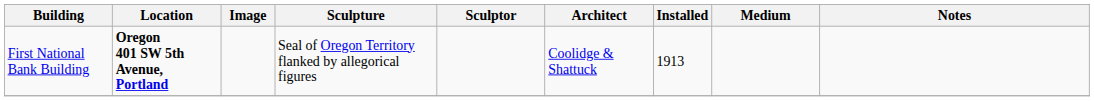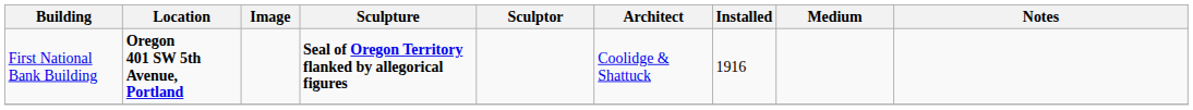 <table class="wikitable sortable">
 <tr>
 <th width="10%">Building</th>
 <th width="10%">Location</th>
 <th width="5%">Image</th>
 <th width="15%">Sculpture</th>
 <th width="10%">Sculptor</th>
 <th width="10%">Architect</th>
 <th width="5%">Installed</th>
 <th width="10%">Medium</th>
 <th width="25%">Notes</th>
 </tr>
 <tr>
 <td><a href='#'>First National Bank Building</a></td>
 <td><strong>Oregon<br>401 SW 5th Avenue,<br><a href='#'>Portland</a></strong></td>
 <td></td>
-<td>Seal of <a href='#'>Oregon Territory</a> flanked by allegorical figures</td>
+<td><strong>Seal of <a href='#'>Oregon Territory</a> flanked by allegorical figures</strong></td>
 <td></td>
 <td><a href='#'>Coolidge & Shattuck</a></td>
-<td>1913</td>
+<td>1916</td>
 <td></td>
 <td></td>
 </tr>
 <tr>
 </tr>
 </table>
